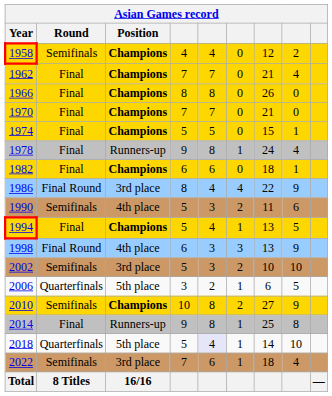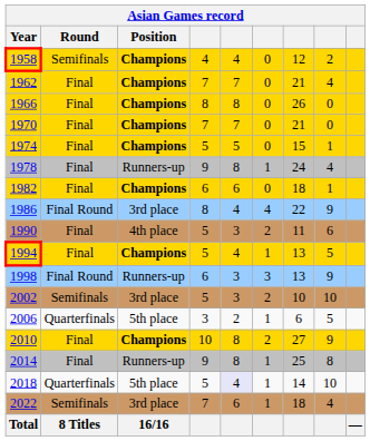 <table class="wikitable" style="text-align: center;">
 <tr>
 <th colspan=9><a href='#'>Asian Games record</a></th>
 </tr>
 <tr>
 <th>Year</th>
 <th>Round</th>
 <th>Position</th>
 <th width=30></th>
 <th width=30></th>
 <th width=30></th>
 <th width=30></th>
 <th width=30></th>
 <th></th>
 </tr>
 <tr bgcolor=gold>
 <td style="border: 3px solid red"> <a href='#'>1958</a></td>
 <td>Semifinals</td>
 <td><strong>Champions</strong></td>
 <td>4</td>
 <td>4</td>
 <td>0</td>
 <td>12</td>
 <td>2</td>
 <td></td>
 </tr>
 <tr bgcolor=gold>
 <td> <a href='#'>1962</a></td>
 <td>Final</td>
 <td><strong>Champions</strong></td>
 <td>7</td>
 <td>7</td>
 <td>0</td>
 <td>21</td>
 <td>4</td>
 <td></td>
 </tr>
 <tr bgcolor=gold>
 <td> <a href='#'>1966</a></td>
 <td>Final</td>
 <td><strong>Champions</strong></td>
 <td>8</td>
 <td>8</td>
 <td>0</td>
 <td>26</td>
 <td>0</td>
 <td></td>
 </tr>
 <tr bgcolor=gold>
 <td> <a href='#'>1970</a></td>
 <td>Final</td>
 <td><strong>Champions</strong></td>
 <td>7</td>
 <td>7</td>
 <td>0</td>
 <td>21</td>
 <td>0</td>
 <td></td>
 </tr>
 <tr bgcolor=gold>
 <td> <a href='#'>1974</a></td>
 <td>Final</td>
 <td><strong>Champions</strong></td>
 <td>5</td>
 <td>5</td>
 <td>0</td>
 <td>15</td>
 <td>1</td>
 <td></td>
 </tr>
 <tr bgcolor=silver>
 <td> <a href='#'>1978</a></td>
 <td>Final</td>
 <td>Runners-up</td>
 <td>9</td>
 <td>8</td>
 <td>1</td>
 <td>24</td>
 <td>4</td>
 <td></td>
 </tr>
 <tr bgcolor=gold>
 <td> <a href='#'>1982</a></td>
 <td>Final</td>
 <td><strong>Champions</strong></td>
 <td>6</td>
 <td>6</td>
 <td>0</td>
 <td>18</td>
 <td>1</td>
 <td></td>
 </tr>
 <tr bgcolor=#9acdff>
 <td> <a href='#'>1986</a></td>
 <td>Final Round</td>
 <td>3rd place</td>
 <td>8</td>
 <td>4</td>
 <td>4</td>
 <td>22</td>
 <td>9</td>
 <td></td>
 </tr>
 <tr bgcolor=#cc9966>
 <td> <a href='#'>1990</a></td>
-<td>Semifinals</td>
+<td>Final</td>
 <td>4th place</td>
 <td>5</td>
 <td>3</td>
 <td>2</td>
 <td>11</td>
 <td>6</td>
 <td></td>
 </tr>
 <tr bgcolor=gold>
 <td style="border: 3px solid red"> <a href='#'>1994</a></td>
 <td>Final</td>
 <td><strong>Champions</strong></td>
 <td>5</td>
 <td>4</td>
 <td>1</td>
 <td>13</td>
 <td>5</td>
 <td></td>
 </tr>
 <tr bgcolor=#9acdff>
 <td> <a href='#'>1998</a></td>
 <td>Final Round</td>
-<td>4th place</td>
+<td>Runners-up</td>
 <td>6</td>
 <td>3</td>
 <td>3</td>
 <td>13</td>
 <td>9</td>
 <td></td>
 </tr>
 <tr bgcolor=#cc9966>
 <td> <a href='#'>2002</a></td>
 <td>Semifinals</td>
 <td>3rd place</td>
 <td>5</td>
 <td>3</td>
 <td>2</td>
 <td>10</td>
 <td>10</td>
 <td></td>
 </tr>
 <tr>
 <td> <a href='#'>2006</a></td>
 <td>Quarterfinals</td>
 <td>5th place</td>
 <td>3</td>
 <td>2</td>
 <td>1</td>
 <td>6</td>
 <td>5</td>
 <td></td>
 </tr>
 <tr bgcolor=gold>
 <td> <a href='#'>2010</a></td>
-<td>Semifinals</td>
+<td>Final</td>
 <td><strong>Champions</strong></td>
 <td>10</td>
 <td>8</td>
 <td>2</td>
 <td>27</td>
 <td>9</td>
 <td></td>
 </tr>
 <tr bgcolor=silver>
 <td> <a href='#'>2014</a></td>
 <td>Final</td>
 <td>Runners-up</td>
 <td>9</td>
 <td>8</td>
 <td>1</td>
 <td>25</td>
 <td>8</td>
 <td></td>
 </tr>
 <tr>
 <td> <a href='#'>2018</a></td>
 <td>Quarterfinals</td>
 <td>5th place</td>
 <td>5</td>
 <td style="background: lavender;">4</td>
 <td>1</td>
 <td>14</td>
 <td>10</td>
 <td></td>
 </tr>
 <tr bgcolor=#cc9966>
 <td> <a href='#'>2022</a></td>
 <td>Semifinals</td>
 <td>3rd place</td>
 <td>7</td>
 <td>6</td>
 <td>1</td>
 <td>18</td>
 <td>4</td>
 <td></td>
 </tr>
 <tr>
 <th>Total</th>
 <th>8 Titles</th>
 <th>16/16</th>
 <th></th>
 <th></th>
 <th></th>
 <th></th>
 <th></th>
 <th>—</th>
 </tr>
 </table>
